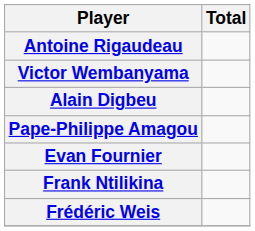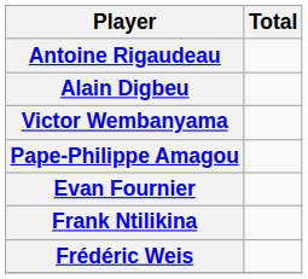 <table class="sortable wikitable plainrowheaders">
 <tr>
 <th scope="col">Player</th>
 <th scope="col">Total</th>
 </tr>
 <tr>
 <th scope="row"><a href='#'>Antoine Rigaudeau</a></th>
 <td style="text-align:center;"></td>
 </tr>
 <tr>
-<th scope="row"><a href='#'>Victor Wembanyama</a></th>
+<th scope="row"><a href='#'>Alain Digbeu</a></th>
 <td style="text-align:center;"></td>
 </tr>
 <tr>
-<th scope="row"><a href='#'>Alain Digbeu</a></th>
+<th scope="row"><a href='#'>Victor Wembanyama</a></th>
 <td style="text-align:center;"></td>
 </tr>
 <tr>
 <th scope="row"><a href='#'>Pape-Philippe Amagou</a></th>
 <td style="text-align:center;"></td>
 </tr>
 <tr>
 <th scope="row"><a href='#'>Evan Fournier</a></th>
 <td style="text-align:center;"></td>
 </tr>
 <tr>
 <th scope="row"><a href='#'>Frank Ntilikina</a></th>
 <td style="text-align:center;"></td>
 </tr>
 <tr>
 <th scope="row"><a href='#'>Frédéric Weis</a></th>
 <td style="text-align:center;"></td>
 </tr>
 <tr>
 </tr>
 </table>
